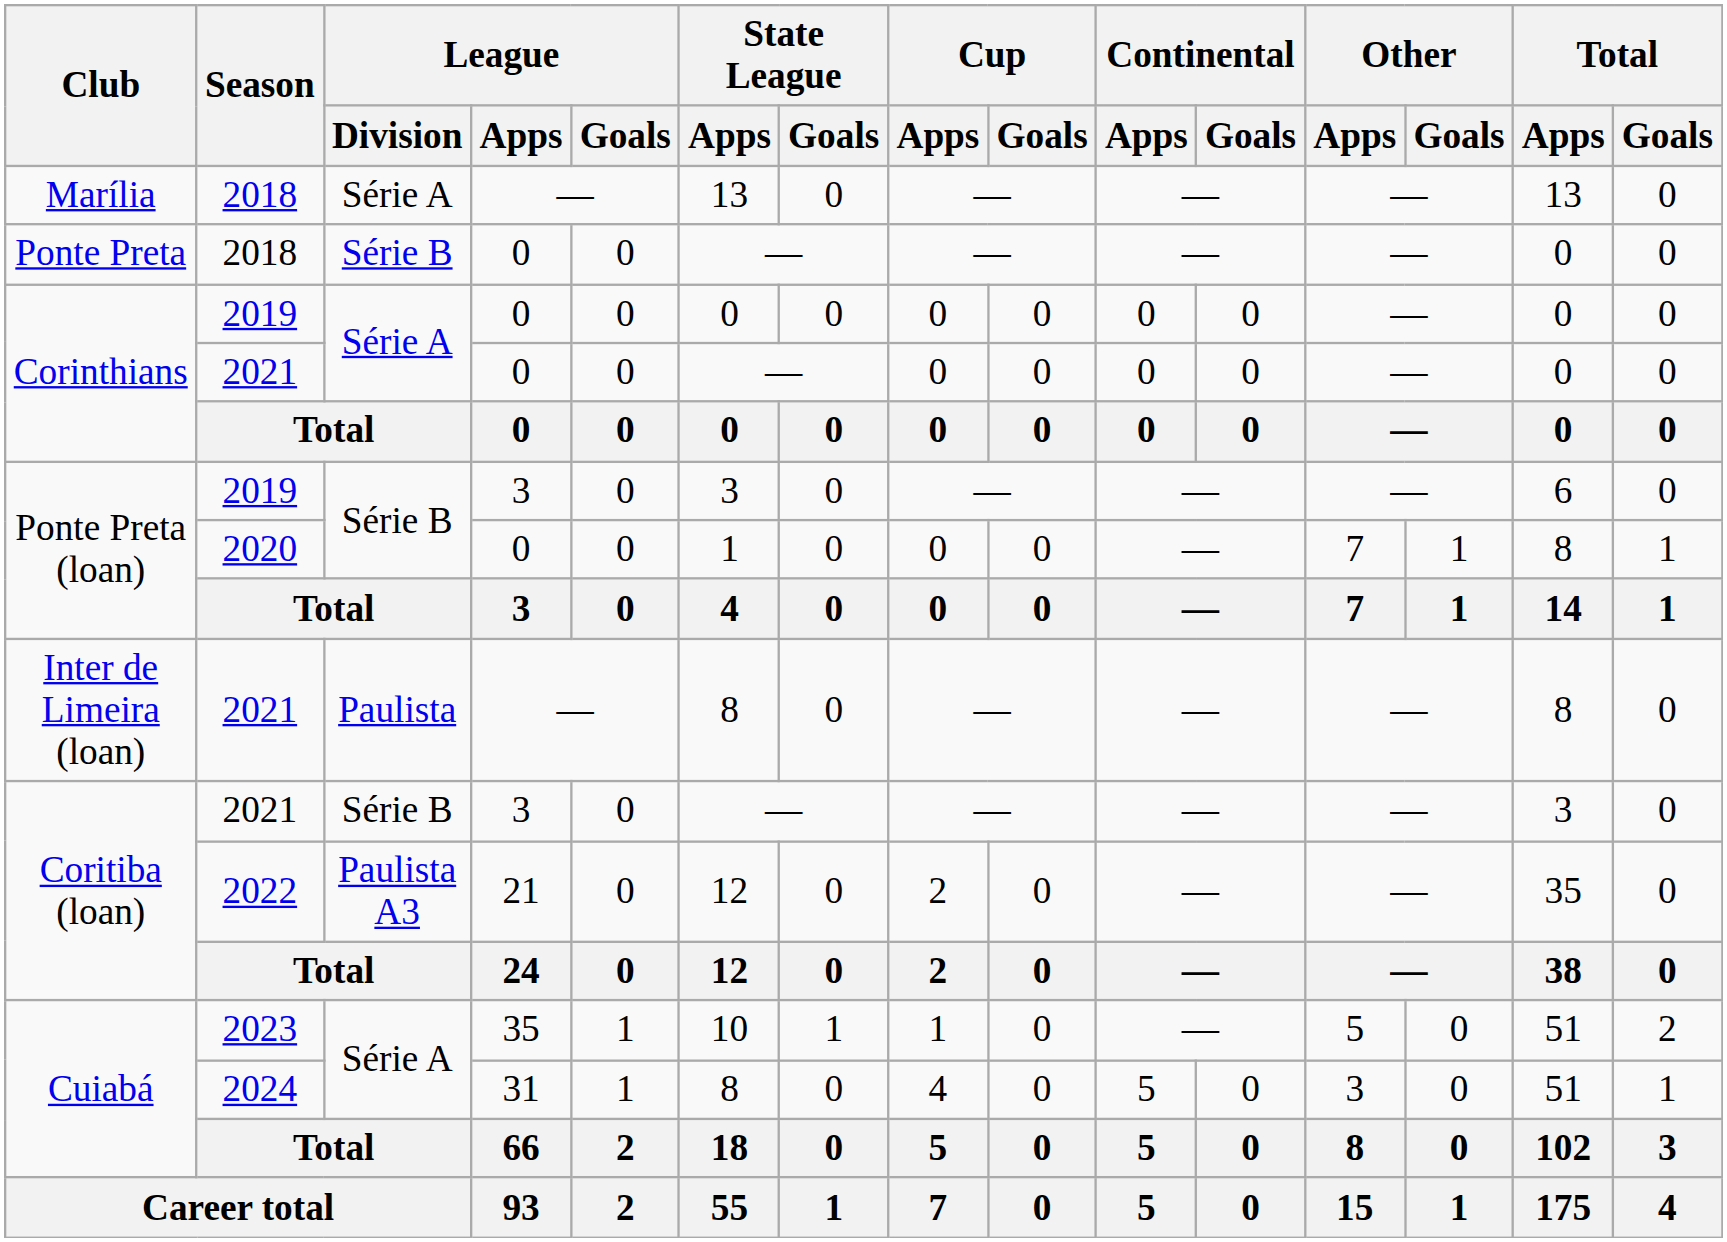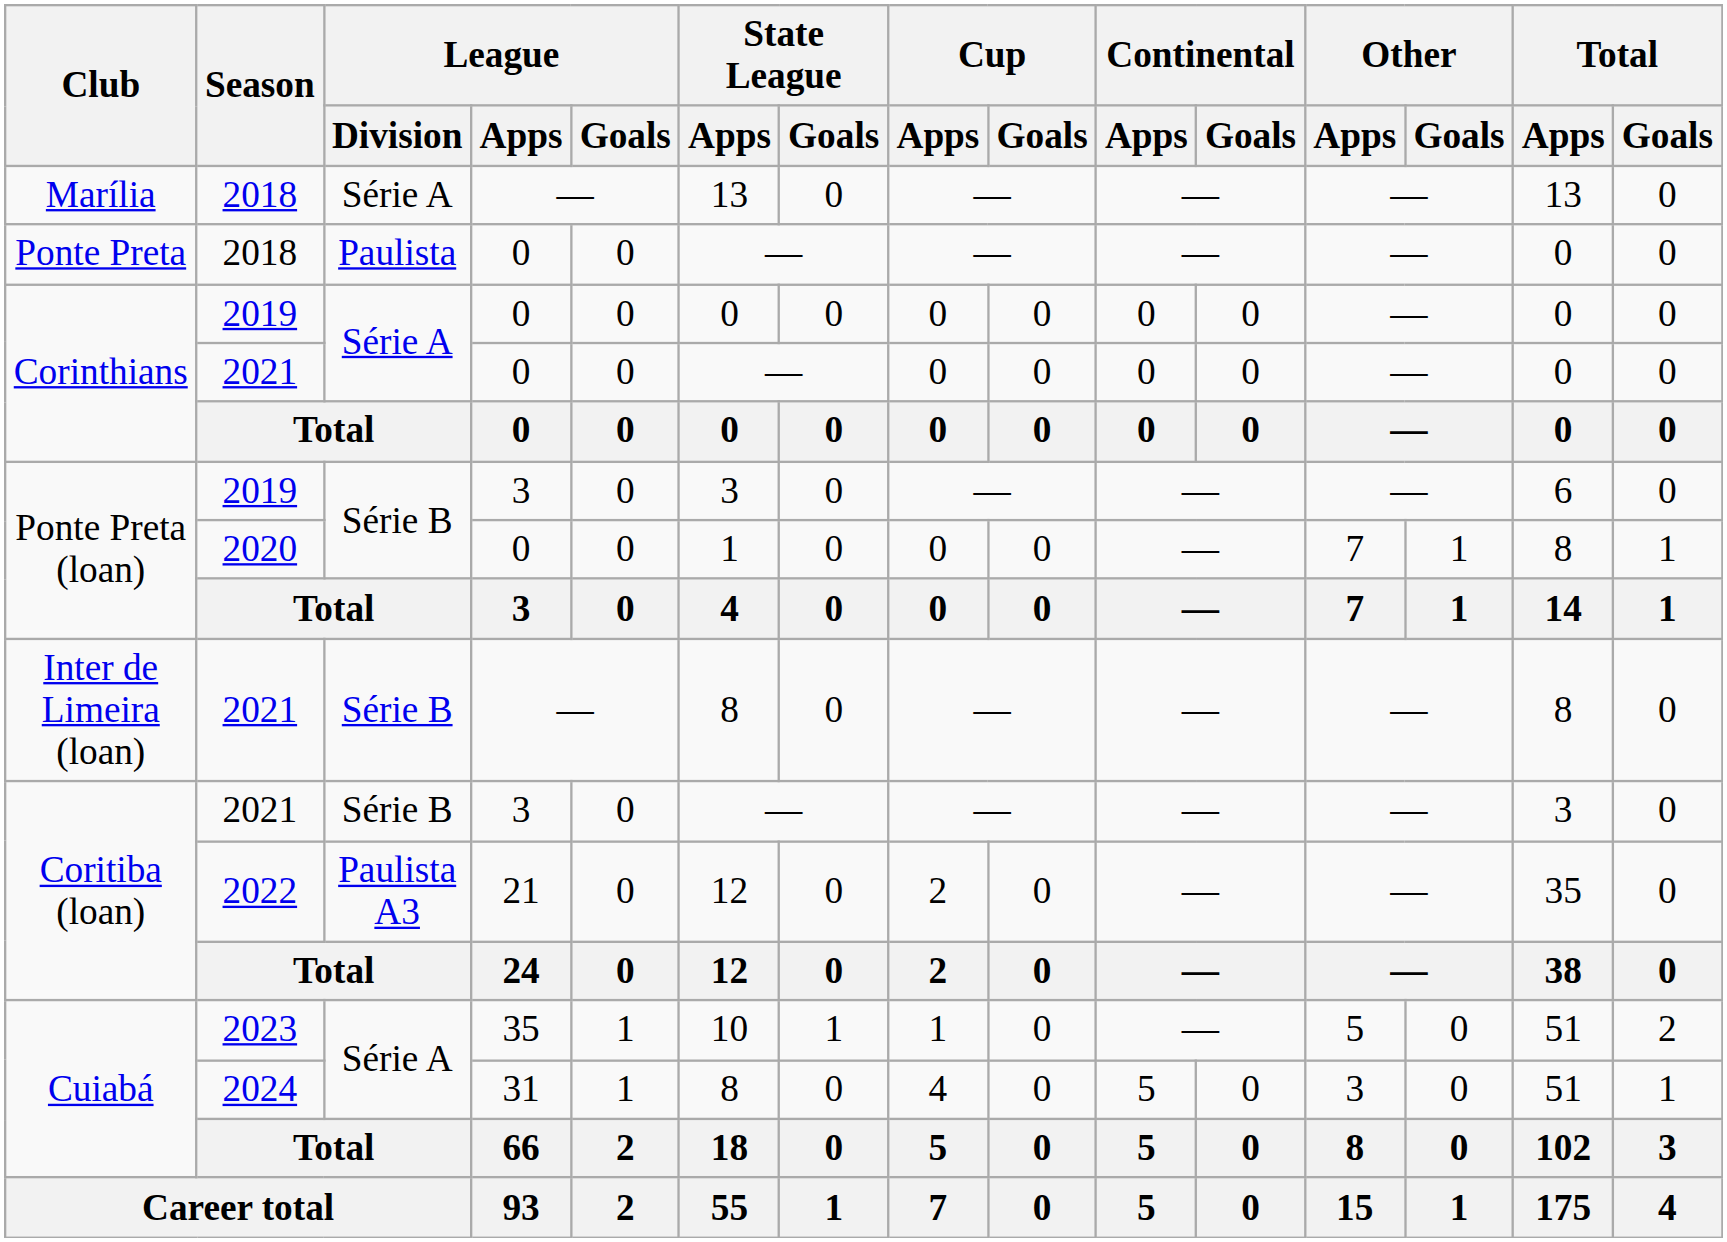 <table class="wikitable" style="text-align: center;">
 <tr>
 <th rowspan="2">Club</th>
 <th rowspan="2">Season</th>
 <th colspan="3">League</th>
 <th colspan="2">State League</th>
 <th colspan="2">Cup</th>
 <th colspan="2">Continental</th>
 <th colspan="2">Other</th>
 <th colspan="2">Total</th>
 </tr>
 <tr>
 <th>Division</th>
 <th>Apps</th>
 <th>Goals</th>
 <th>Apps</th>
 <th>Goals</th>
 <th>Apps</th>
 <th>Goals</th>
 <th>Apps</th>
 <th>Goals</th>
 <th>Apps</th>
 <th>Goals</th>
 <th>Apps</th>
 <th>Goals</th>
 </tr>
 <tr>
 <td valign="center"><a href='#'>Marília</a></td>
 <td><a href='#'>2018</a></td>
 <td>Série A</td>
 <td colspan="2">—</td>
 <td>13</td>
 <td>0</td>
 <td colspan="2">—</td>
 <td colspan="2">—</td>
 <td colspan="2">—</td>
 <td>13</td>
 <td>0</td>
 </tr>
 <tr>
 <td valign="center"><a href='#'>Ponte Preta</a></td>
 <td valign="center">2018</td>
-<td><a href='#'>Série B</a></td>
+<td><a href='#'>Paulista</a></td>
 <td>0</td>
 <td>0</td>
 <td colspan="2">—</td>
 <td colspan="2">—</td>
 <td colspan="2">—</td>
 <td colspan="2">—</td>
 <td>0</td>
 <td>0</td>
 </tr>
 <tr>
 <td rowspan="3" valign="center"><a href='#'>Corinthians</a></td>
 <td><a href='#'>2019</a></td>
 <td rowspan="2"><a href='#'>Série A</a></td>
 <td>0</td>
 <td>0</td>
 <td>0</td>
 <td>0</td>
 <td>0</td>
 <td>0</td>
 <td>0</td>
 <td>0</td>
 <td colspan="2">—</td>
 <td>0</td>
 <td>0</td>
 </tr>
 <tr>
 <td valign="center"><a href='#'>2021</a></td>
 <td>0</td>
 <td>0</td>
 <td colspan="2">—</td>
 <td>0</td>
 <td>0</td>
 <td>0</td>
 <td>0</td>
 <td colspan="2">—</td>
 <td>0</td>
 <td>0</td>
 </tr>
 <tr>
 <th colspan="2">Total</th>
 <th>0</th>
 <th>0</th>
 <th>0</th>
 <th>0</th>
 <th>0</th>
 <th>0</th>
 <th>0</th>
 <th>0</th>
 <th colspan="2">—</th>
 <th>0</th>
 <th>0</th>
 </tr>
 <tr>
 <td rowspan="3" valign="center">Ponte Preta (loan)</td>
 <td><a href='#'>2019</a></td>
 <td rowspan="2" valign="center">Série B</td>
 <td>3</td>
 <td>0</td>
 <td>3</td>
 <td>0</td>
 <td colspan="2">—</td>
 <td colspan="2">—</td>
 <td colspan="2">—</td>
 <td>6</td>
 <td>0</td>
 </tr>
 <tr>
 <td><a href='#'>2020</a></td>
 <td>0</td>
 <td>0</td>
 <td>1</td>
 <td>0</td>
 <td>0</td>
 <td>0</td>
 <td colspan="2">—</td>
 <td>7</td>
 <td>1</td>
 <td>8</td>
 <td>1</td>
 </tr>
 <tr>
 <th colspan="2">Total</th>
 <th>3</th>
 <th>0</th>
 <th>4</th>
 <th>0</th>
 <th>0</th>
 <th>0</th>
 <th colspan="2">—</th>
 <th>7</th>
 <th>1</th>
 <th>14</th>
 <th>1</th>
 </tr>
 <tr>
 <td valign="center"><a href='#'>Inter de Limeira</a> (loan)</td>
 <td><a href='#'>2021</a></td>
-<td><a href='#'>Paulista</a></td>
+<td><a href='#'>Série B</a></td>
 <td colspan="2">—</td>
 <td>8</td>
 <td>0</td>
 <td colspan="2">—</td>
 <td colspan="2">—</td>
 <td colspan="2">—</td>
 <td>8</td>
 <td>0</td>
 </tr>
 <tr>
 <td rowspan="3" valign="center"><a href='#'>Coritiba</a> (loan)</td>
 <td>2021</td>
 <td>Série B</td>
 <td>3</td>
 <td>0</td>
 <td colspan="2">—</td>
 <td colspan="2">—</td>
 <td colspan="2">—</td>
 <td colspan="2">—</td>
 <td>3</td>
 <td>0</td>
 </tr>
 <tr>
 <td><a href='#'>2022</a></td>
 <td><a href='#'>Paulista A3</a></td>
 <td>21</td>
 <td>0</td>
 <td>12</td>
 <td>0</td>
 <td>2</td>
 <td>0</td>
 <td colspan="2">—</td>
 <td colspan="2">—</td>
 <td>35</td>
 <td>0</td>
 </tr>
 <tr>
 <th colspan="2">Total</th>
 <th>24</th>
 <th>0</th>
 <th>12</th>
 <th>0</th>
 <th>2</th>
 <th>0</th>
 <th colspan="2">—</th>
 <th colspan="2">—</th>
 <th>38</th>
 <th>0</th>
 </tr>
 <tr>
 <td rowspan="3" valign="center"><a href='#'>Cuiabá</a></td>
 <td><a href='#'>2023</a></td>
 <td rowspan="2">Série A</td>
 <td>35</td>
 <td>1</td>
 <td>10</td>
 <td>1</td>
 <td>1</td>
 <td>0</td>
 <td colspan="2">—</td>
 <td>5</td>
 <td>0</td>
 <td>51</td>
 <td>2</td>
 </tr>
 <tr>
 <td><a href='#'>2024</a></td>
 <td>31</td>
 <td>1</td>
 <td>8</td>
 <td>0</td>
 <td>4</td>
 <td>0</td>
 <td>5</td>
 <td>0</td>
 <td>3</td>
 <td>0</td>
 <td>51</td>
 <td>1</td>
 </tr>
 <tr>
 <th colspan="2">Total</th>
 <th>66</th>
 <th>2</th>
 <th>18</th>
 <th>0</th>
 <th>5</th>
 <th>0</th>
 <th>5</th>
 <th>0</th>
 <th>8</th>
 <th>0</th>
 <th>102</th>
 <th>3</th>
 </tr>
 <tr>
 <th colspan="3"><strong>Career total</strong></th>
 <th>93</th>
 <th>2</th>
 <th>55</th>
 <th>1</th>
 <th>7</th>
 <th>0</th>
 <th>5</th>
 <th>0</th>
 <th>15</th>
 <th>1</th>
 <th>175</th>
 <th>4</th>
 </tr>
 </table>
